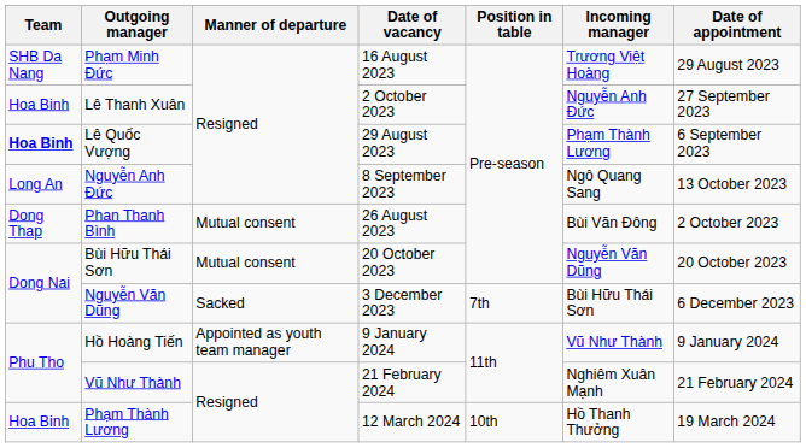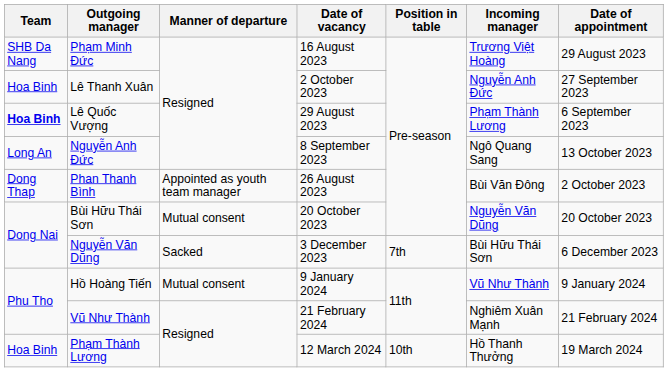 <table class="wikitable sortable">
 <tr>
 <th>Team</th>
 <th>Outgoing manager</th>
 <th>Manner of departure</th>
 <th>Date of vacancy</th>
 <th>Position in table</th>
 <th>Incoming manager</th>
 <th>Date of appointment</th>
 </tr>
 <tr>
 <td><a href='#'>SHB Da Nang</a></td>
 <td> <a href='#'>Phạm Minh Đức</a></td>
 <td rowspan=4>Resigned</td>
 <td>16 August 2023</td>
 <td rowspan=6>Pre-season</td>
 <td> <a href='#'>Trương Việt Hoàng</a></td>
 <td>29 August 2023</td>
 </tr>
 <tr>
 <td><a href='#'>Hoa Binh</a></td>
 <td> Lê Thanh Xuân</td>
 <td>2 October 2023</td>
 <td> <a href='#'>Nguyễn Anh Đức</a></td>
 <td>27 September 2023</td>
 </tr>
 <tr>
 <td><strong><a href='#'>Hoa Binh</a></strong></td>
 <td> Lê Quốc Vượng</td>
 <td>29 August 2023</td>
 <td> <a href='#'>Phạm Thành Lương</a></td>
 <td>6 September 2023</td>
 </tr>
 <tr>
 <td><a href='#'>Long An</a></td>
 <td> <a href='#'>Nguyễn Anh Đức</a></td>
 <td>8 September 2023</td>
 <td> Ngô Quang Sang</td>
 <td>13 October 2023</td>
 </tr>
 <tr>
 <td><a href='#'>Dong Thap</a></td>
 <td> <a href='#'>Phan Thanh Bình</a></td>
-<td>Mutual consent</td>
+<td>Appointed as youth team manager</td>
 <td>26 August 2023</td>
 <td> Bùi Văn Đông</td>
 <td>2 October 2023</td>
 </tr>
 <tr>
 <td rowspan=2><a href='#'>Dong Nai</a></td>
 <td> Bùi Hữu Thái Sơn</td>
 <td>Mutual consent</td>
 <td>20 October 2023</td>
 <td> <a href='#'>Nguyễn Văn Dũng</a></td>
 <td>20 October 2023</td>
 </tr>
 <tr>
 <td> <a href='#'>Nguyễn Văn Dũng</a></td>
 <td>Sacked</td>
 <td>3 December 2023</td>
 <td>7th</td>
 <td> Bùi Hữu Thái Sơn</td>
 <td>6 December 2023</td>
 </tr>
 <tr>
 <td rowspan=2><a href='#'>Phu Tho</a></td>
 <td> Hồ Hoàng Tiến</td>
-<td>Appointed as youth team manager</td>
+<td>Mutual consent</td>
 <td>9 January 2024</td>
 <td rowspan=2>11th</td>
 <td> <a href='#'>Vũ Như Thành</a></td>
 <td>9 January 2024</td>
 </tr>
 <tr https://bongdaplus.vn/hang-nhat-quoc-gia/bo-tien-ve-nghiem-xuan-tu-bat-ngo-dan-dat-clb-phu-tho-4236172402.html>
 <td> <a href='#'>Vũ Như Thành</a></td>
 <td rowspan=2>Resigned</td>
 <td>21 February 2024</td>
 <td> Nghiêm Xuân Mạnh</td>
 <td>21 February 2024</td>
 </tr>
 <tr>
 <td><a href='#'>Hoa Binh</a></td>
 <td> <a href='#'>Phạm Thành Lương</a></td>
 <td>12 March 2024</td>
 <td>10th</td>
 <td> Hồ Thanh Thưởng</td>
 <td>19 March 2024</td>
 </tr>
 </table>
